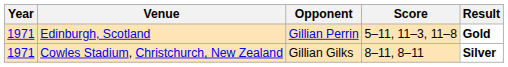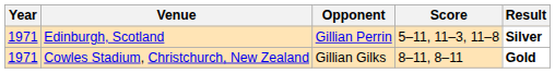 <table class="sortable wikitable" style="font-size: 90%;">
 <tr>
 <th>Year</th>
 <th>Venue</th>
 <th>Opponent</th>
 <th>Score</th>
 <th>Result</th>
 </tr>
 <tr style="background:#FFE4B5">
 <td align="center"><a href='#'>1971</a></td>
 <td align="left"><a href='#'>Edinburgh, Scotland</a></td>
 <td align="left"> <a href='#'>Gillian Perrin</a></td>
 <td align="left">5–11, 11–3, 11–8</td>
-<td style="text-align:left; background:white"> <strong>Gold</strong></td>
+<td style="text-align:left; background:white"> <strong>Silver</strong></td>
 </tr>
 <tr style="background:#FFE4B5">
 <td align="center"><a href='#'>1971</a></td>
 <td align="left"><a href='#'>Cowles Stadium</a>, <a href='#'>Christchurch, New Zealand</a></td>
 <td align="left"> Gillian Gilks</td>
 <td align="left">8–11, 8–11</td>
-<td style="text-align:left; background:white"> <strong>Silver</strong></td>
+<td style="text-align:left; background:white"> <strong>Gold</strong></td>
 </tr>
 </table>
